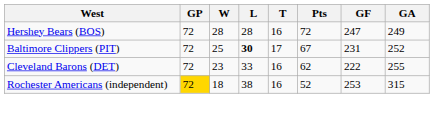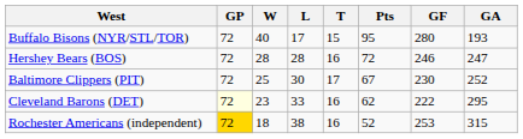 <table class="wikitable">
 <tr>
 <th bgcolor="#DDDDFF" width="30%">West</th>
 <th bgcolor="#DDDDFF" width="5%">GP</th>
 <th bgcolor="#DDDDFF" width="5%">W</th>
 <th bgcolor="#DDDDFF" width="5%">L</th>
 <th bgcolor="#DDDDFF" width="5%">T</th>
 <th bgcolor="#DDDDFF" width="7.5%">Pts</th>
 <th bgcolor="#DDDDFF" width="7.5%">GF</th>
 <th bgcolor="#DDDDFF" width="7.5%">GA</th>
 </tr>
 <tr>
+<td><a href='#'>Buffalo Bisons</a> (<a href='#'>NYR</a>/<a href='#'>STL</a>/<a href='#'>TOR</a>)</td>
+<td>72</td>
+<td>40</td>
+<td>17</td>
+<td>15</td>
+<td>95</td>
+<td>280</td>
+<td>193</td>
+</tr>
+<tr>
 <td><a href='#'>Hershey Bears</a> (<a href='#'>BOS</a>)</td>
 <td>72</td>
 <td>28</td>
 <td>28</td>
 <td>16</td>
 <td>72</td>
+<td>246</td>
 <td>247</td>
-<td>249</td>
 </tr>
 <tr>
 <td><a href='#'>Baltimore Clippers</a> (<a href='#'>PIT</a>)</td>
 <td>72</td>
 <td>25</td>
-<td><strong>30</strong></td>
+<td>30</td>
 <td>17</td>
 <td>67</td>
-<td>231</td>
+<td>230</td>
 <td>252</td>
 </tr>
 <tr>
 <td><a href='#'>Cleveland Barons</a> (<a href='#'>DET</a>)</td>
-<td>72</td>
+<td style="background: lightyellow;">72</td>
 <td>23</td>
 <td>33</td>
 <td>16</td>
 <td>62</td>
 <td>222</td>
-<td>255</td>
+<td>295</td>
 </tr>
 <tr>
 <td><a href='#'>Rochester Americans</a> (independent)</td>
 <td style="background: gold;">72</td>
 <td>18</td>
 <td>38</td>
 <td>16</td>
 <td>52</td>
 <td>253</td>
 <td>315</td>
 </tr>
 </table>
